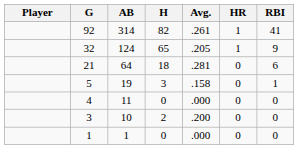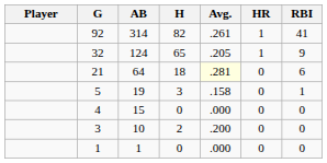 <table class="wikitable sortable">
 <tr>
 <th bgcolor="#DDDDFF" width="16%">Player</th>
 <th bgcolor="#DDDDFF" width="9%">G</th>
 <th bgcolor="#DDDDFF" width="9%">AB</th>
 <th bgcolor="#DDDDFF" width="9%">H</th>
 <th bgcolor="#DDDDFF" width="9%">Avg.</th>
 <th bgcolor="#DDDDFF" width="9%">HR</th>
 <th bgcolor="#DDDDFF" width="9%">RBI</th>
 </tr>
 <tr align="center">
 <td></td>
 <td>92</td>
 <td>314</td>
 <td>82</td>
 <td>.261</td>
 <td>1</td>
 <td>41</td>
 </tr>
 <tr align="center">
 <td></td>
 <td>32</td>
 <td>124</td>
 <td>65</td>
 <td>.205</td>
 <td>1</td>
 <td>9</td>
 </tr>
 <tr align="center">
 <td></td>
 <td>21</td>
 <td>64</td>
 <td>18</td>
-<td>.281</td>
+<td style="background: lightyellow;">.281</td>
 <td>0</td>
 <td>6</td>
 </tr>
 <tr align="center">
 <td></td>
 <td>5</td>
 <td>19</td>
 <td>3</td>
 <td>.158</td>
 <td>0</td>
 <td>1</td>
 </tr>
 <tr align="center">
 <td></td>
 <td>4</td>
-<td>11</td>
+<td>15</td>
 <td>0</td>
 <td>.000</td>
 <td>0</td>
 <td>0</td>
 </tr>
 <tr align="center">
 <td></td>
 <td>3</td>
 <td>10</td>
 <td>2</td>
 <td>.200</td>
 <td>0</td>
 <td>0</td>
 </tr>
 <tr align="center">
 <td></td>
 <td>1</td>
 <td>1</td>
 <td>0</td>
 <td>.000</td>
 <td>0</td>
 <td>0</td>
 </tr>
 </table>
